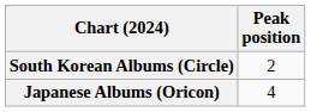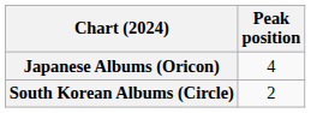 <table class="wikitable plainrowheaders" style="text-align:center">
 <tr>
 <th scope="col">Chart (2024)</th>
 <th scope="col">Peak<br>position</th>
 </tr>
 <tr>
+<th scope="row">Japanese Albums (Oricon)</th>
+<td>4</td>
+</tr>
+<tr>
 <th scope="row">South Korean Albums (Circle)</th>
 <td>2</td>
 </tr>
-<tr>
-<th scope="row">Japanese Albums (Oricon)</th>
-<td>4</td>
-</tr>
 </table>
